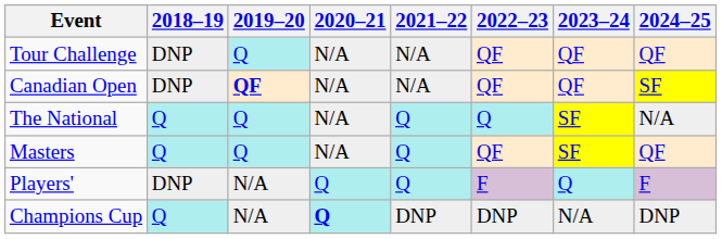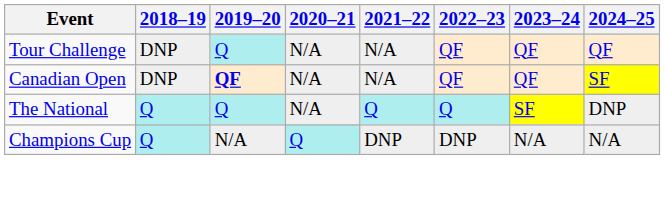 <table class="wikitable" border="1">
 <tr>
 <th>Event</th>
 <th><a href='#'>2018–19</a></th>
 <th><a href='#'>2019–20</a></th>
 <th><a href='#'>2020–21</a></th>
 <th><a href='#'>2021–22</a></th>
 <th><a href='#'>2022–23</a></th>
 <th><a href='#'>2023–24</a></th>
 <th><a href='#'>2024–25</a></th>
 </tr>
 <tr>
 <td><a href='#'>Tour Challenge</a></td>
 <td style="background:#EFEFEF;">DNP</td>
 <td style="background:#afeeee;"><a href='#'>Q</a></td>
 <td style="background:#EFEFEF;">N/A</td>
 <td style="background:#EFEFEF;">N/A</td>
 <td style="background:#ffebcd;"><a href='#'>QF</a></td>
 <td style="background:#ffebcd;"><a href='#'>QF</a></td>
 <td style="background:#ffebcd;"><a href='#'>QF</a></td>
 </tr>
 <tr>
 <td><a href='#'>Canadian Open</a></td>
 <td style="background:#EFEFEF;">DNP</td>
 <td style="background:#ffebcd;"><strong><a href='#'>QF</a></strong></td>
 <td style="background:#EFEFEF;">N/A</td>
 <td style="background:#EFEFEF;">N/A</td>
 <td style="background:#ffebcd;"><a href='#'>QF</a></td>
 <td style="background:#ffebcd;"><a href='#'>QF</a></td>
 <td style="background:yellow;"><a href='#'>SF</a></td>
 </tr>
 <tr>
 <td><a href='#'>The National</a></td>
 <td style="background:#afeeee;"><a href='#'>Q</a></td>
 <td style="background:#afeeee;"><a href='#'>Q</a></td>
 <td style="background:#EFEFEF;">N/A</td>
 <td style="background:#afeeee;"><a href='#'>Q</a></td>
 <td style="background:#afeeee;"><a href='#'>Q</a></td>
 <td style="background:yellow;"><a href='#'>SF</a></td>
-<td style="background:#EFEFEF;">N/A</td>
-</tr>
-<tr>
-<td><a href='#'>Masters</a></td>
-<td style="background:#afeeee;"><a href='#'>Q</a></td>
-<td style="background:#afeeee;"><a href='#'>Q</a></td>
-<td style="background:#EFEFEF;">N/A</td>
-<td style="background:#afeeee;"><a href='#'>Q</a></td>
-<td style="background:#ffebcd;"><a href='#'>QF</a></td>
-<td style="background:yellow;"><a href='#'>SF</a></td>
-<td style="background:#ffebcd;"><a href='#'>QF</a></td>
-</tr>
-<tr>
-<td><a href='#'>Players'</a></td>
 <td style="background:#EFEFEF;">DNP</td>
-<td style="background:#EFEFEF;">N/A</td>
-<td style="background:#afeeee;"><a href='#'>Q</a></td>
-<td style="background:#afeeee;"><a href='#'>Q</a></td>
-<td style="background:#D8BFD8;"><a href='#'>F</a></td>
-<td style="background:#afeeee;"><a href='#'>Q</a></td>
-<td style="background:#D8BFD8;"><a href='#'>F</a></td>
 </tr>
 <tr>
 <td><a href='#'>Champions Cup</a></td>
 <td style="background:#afeeee;"><a href='#'>Q</a></td>
 <td style="background:#EFEFEF;">N/A</td>
-<td style="background:#afeeee;"><strong><a href='#'>Q</a></strong></td>
+<td style="background:#afeeee;"><a href='#'>Q</a></td>
 <td style="background:#EFEFEF;">DNP</td>
 <td style="background:#EFEFEF;">DNP</td>
 <td style="background:#EFEFEF;">N/A</td>
-<td style="background:#EFEFEF;">DNP</td>
+<td style="background:#EFEFEF;">N/A</td>
 </tr>
 </table>
